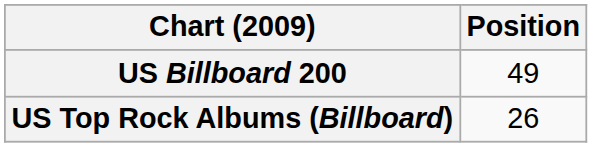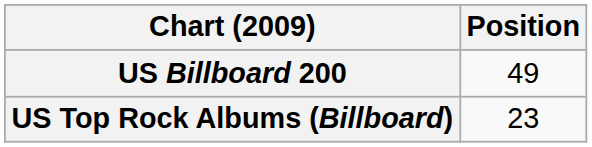 <table class="wikitable sortable plainrowheaders" style="text-align:center">
 <tr>
 <th scope="col">Chart (2009)</th>
 <th scope="col">Position</th>
 </tr>
 <tr>
 <th scope="row">US <em>Billboard</em> 200</th>
 <td>49</td>
 </tr>
 <tr>
 <th scope="row">US Top Rock Albums (<em>Billboard</em>)</th>
-<td>26</td>
+<td>23</td>
 </tr>
 </table>
